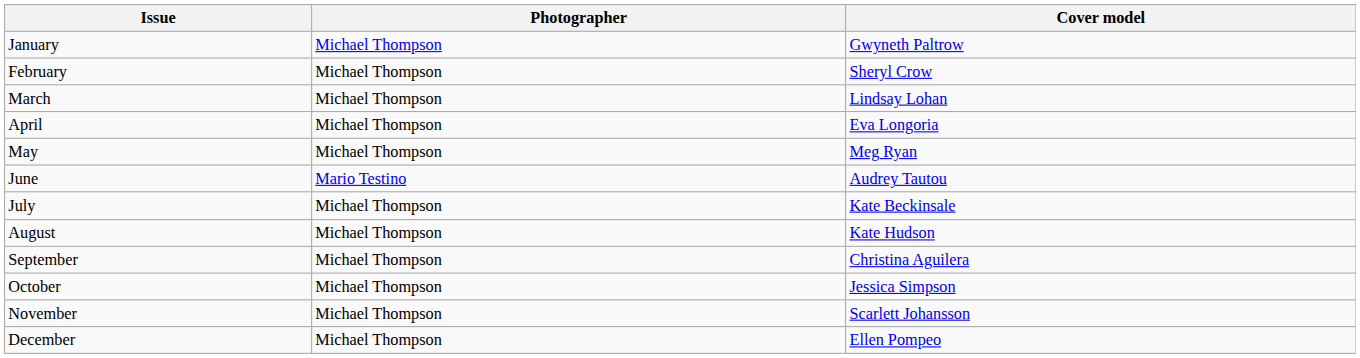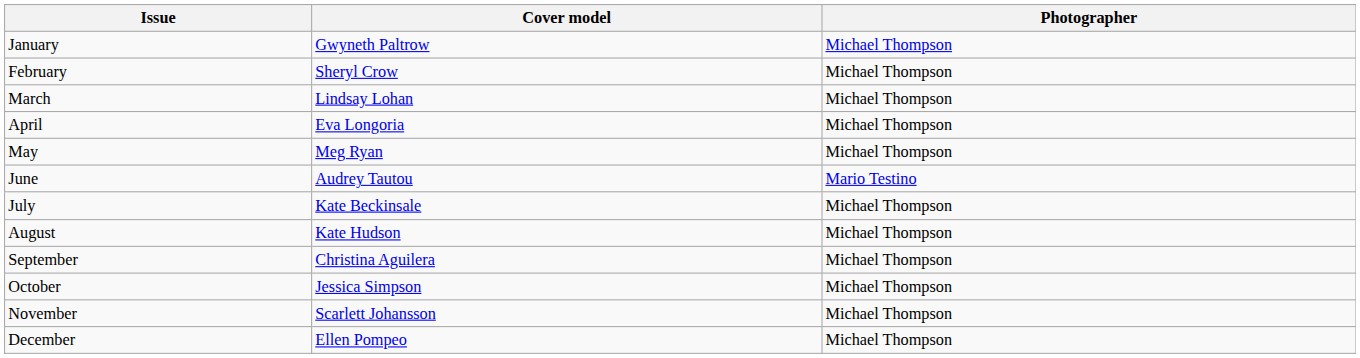 <table class="sortable wikitable"  style="font-size:95%; width:100%;">
 <tr>
 <th style="text-align:center;">Issue</th>
+<th style="text-align:center;">Cover model</th>
 <th style="text-align:center;">Photographer</th>
-<th style="text-align:center;">Cover model</th>
 </tr>
 <tr>
 <td>January</td>
+<td><a href='#'>Gwyneth Paltrow</a></td>
 <td><a href='#'>Michael Thompson</a></td>
-<td><a href='#'>Gwyneth Paltrow</a></td>
 </tr>
 <tr>
 <td>February</td>
+<td><a href='#'>Sheryl Crow</a></td>
 <td>Michael Thompson</td>
-<td><a href='#'>Sheryl Crow</a></td>
 </tr>
 <tr>
 <td>March</td>
+<td><a href='#'>Lindsay Lohan</a></td>
 <td>Michael Thompson</td>
-<td><a href='#'>Lindsay Lohan</a></td>
 </tr>
 <tr>
 <td>April</td>
+<td><a href='#'>Eva Longoria</a></td>
 <td>Michael Thompson</td>
-<td><a href='#'>Eva Longoria</a></td>
 </tr>
 <tr>
 <td>May</td>
+<td><a href='#'>Meg Ryan</a></td>
 <td>Michael Thompson</td>
-<td><a href='#'>Meg Ryan</a></td>
 </tr>
 <tr>
 <td>June</td>
+<td><a href='#'>Audrey Tautou</a></td>
 <td><a href='#'>Mario Testino</a></td>
-<td><a href='#'>Audrey Tautou</a></td>
 </tr>
 <tr>
 <td>July</td>
+<td><a href='#'>Kate Beckinsale</a></td>
 <td>Michael Thompson</td>
-<td><a href='#'>Kate Beckinsale</a></td>
 </tr>
 <tr>
 <td>August</td>
+<td><a href='#'>Kate Hudson</a></td>
 <td>Michael Thompson</td>
-<td><a href='#'>Kate Hudson</a></td>
 </tr>
 <tr>
 <td>September</td>
+<td><a href='#'>Christina Aguilera</a></td>
 <td>Michael Thompson</td>
-<td><a href='#'>Christina Aguilera</a></td>
 </tr>
 <tr>
 <td>October</td>
+<td><a href='#'>Jessica Simpson</a></td>
 <td>Michael Thompson</td>
-<td><a href='#'>Jessica Simpson</a></td>
 </tr>
 <tr>
 <td>November</td>
+<td><a href='#'>Scarlett Johansson</a></td>
 <td>Michael Thompson</td>
-<td><a href='#'>Scarlett Johansson</a></td>
 </tr>
 <tr>
 <td>December</td>
+<td><a href='#'>Ellen Pompeo</a></td>
 <td>Michael Thompson</td>
-<td><a href='#'>Ellen Pompeo</a></td>
 </tr>
 </table>
